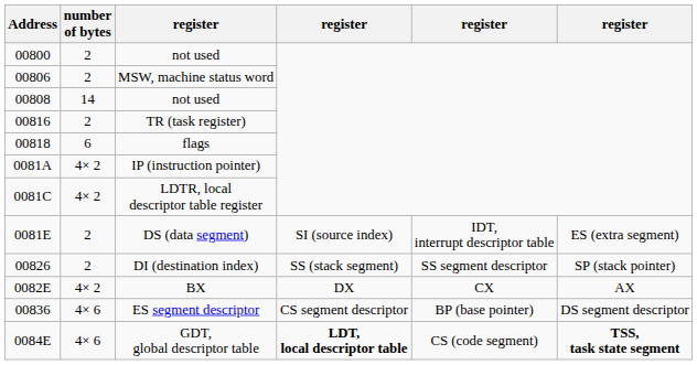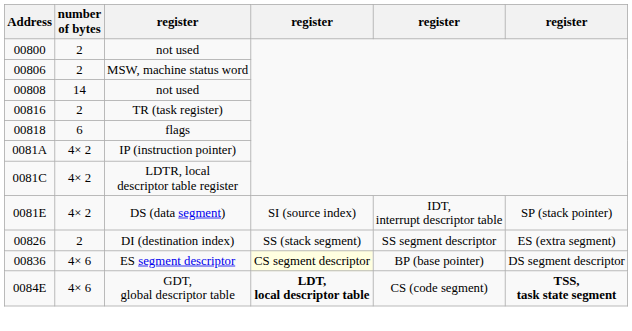 <table class="wikitable">
 <tr>
 <th>Address</th>
 <th>number<br>of bytes</th>
 <th>register</th>
 <th>register</th>
 <th>register</th>
 <th>register</th>
 </tr>
 <tr align="center">
 <td>00800</td>
 <td>2</td>
 <td>not used</td>
 </tr>
 <tr align="center">
 <td>00806</td>
 <td>2</td>
 <td>MSW, machine status word</td>
 </tr>
 <tr align="center">
 <td>00808</td>
 <td>14</td>
 <td>not used</td>
 </tr>
 <tr align="center">
 <td>00816</td>
 <td>2</td>
 <td>TR (task register)</td>
 </tr>
 <tr align="center">
 <td>00818</td>
 <td>6</td>
 <td>flags</td>
 </tr>
 <tr align="center">
 <td>0081A</td>
 <td>4× 2</td>
 <td>IP (instruction pointer)</td>
 </tr>
 <tr align="center">
 <td>0081C</td>
 <td>4× 2</td>
 <td>LDTR, local<br>descriptor table register</td>
 </tr>
 <tr align="center">
 <td>0081E</td>
-<td>2</td>
+<td>4× 2</td>
 <td>DS (data <a href='#'>segment</a>)</td>
 <td>SI (source index)</td>
 <td>IDT,<br>interrupt descriptor table</td>
-<td>ES (extra segment)</td>
+<td>SP (stack pointer)</td>
 </tr>
 <tr align="center">
 <td>00826</td>
 <td>2</td>
 <td>DI (destination index)</td>
 <td>SS (stack segment)</td>
 <td>SS segment descriptor</td>
-<td>SP (stack pointer)</td>
-</tr>
-<tr align="center">
-<td>0082E</td>
-<td>4× 2</td>
-<td>BX</td>
-<td>DX</td>
-<td>CX</td>
-<td>AX</td>
+<td>ES (extra segment)</td>
 </tr>
 <tr align="center">
 <td>00836</td>
 <td>4× 6</td>
 <td>ES <a href='#'>segment descriptor</a></td>
-<td>CS segment descriptor</td>
+<td style="background: lightyellow;">CS segment descriptor</td>
 <td>BP (base pointer)</td>
 <td>DS segment descriptor</td>
 </tr>
 <tr align="center">
 <td>0084E</td>
 <td>4× 6</td>
 <td>GDT,<br>global descriptor table</td>
 <td><strong>LDT,<br>local descriptor table</strong></td>
 <td>CS (code segment)</td>
 <td><strong>TSS,<br>task state segment</strong></td>
 </tr>
 </table>
